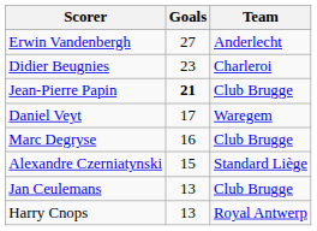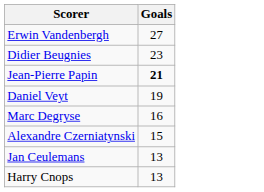 <table class="wikitable">
 <tr>
 <th>Scorer</th>
 <th>Goals</th>
-<th>Team</th>
 </tr>
 <tr>
 <td> <a href='#'>Erwin Vandenbergh</a></td>
 <td style="text-align:center;">27</td>
-<td><a href='#'>Anderlecht</a></td>
 </tr>
 <tr>
 <td> <a href='#'>Didier Beugnies</a></td>
 <td style="text-align:center;">23</td>
-<td><a href='#'>Charleroi</a></td>
 </tr>
 <tr>
 <td> <a href='#'>Jean-Pierre Papin</a></td>
 <td style="text-align:center;"><strong>21</strong></td>
-<td><a href='#'>Club Brugge</a></td>
 </tr>
 <tr>
 <td> <a href='#'>Daniel Veyt</a></td>
-<td style="text-align:center;">17</td>
-<td><a href='#'>Waregem</a></td>
+<td style="text-align:center;">19</td>
 </tr>
 <tr>
 <td> <a href='#'>Marc Degryse</a></td>
 <td style="text-align:center;">16</td>
-<td><a href='#'>Club Brugge</a></td>
 </tr>
 <tr>
 <td> <a href='#'>Alexandre Czerniatynski</a></td>
 <td style="text-align:center;">15</td>
-<td><a href='#'>Standard Liège</a></td>
 </tr>
 <tr>
 <td> <a href='#'>Jan Ceulemans</a></td>
 <td style="text-align:center;">13</td>
-<td><a href='#'>Club Brugge</a></td>
 </tr>
 <tr>
 <td> Harry Cnops</td>
 <td style="text-align:center;">13</td>
-<td><a href='#'>Royal Antwerp</a></td>
 </tr>
 </table>
